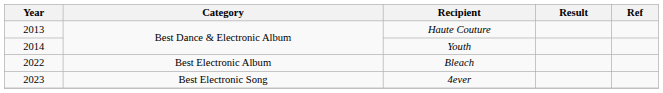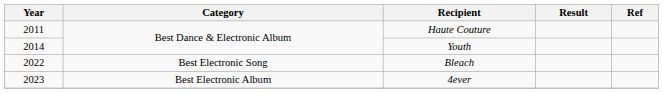 <table class="wikitable" style="text-align: center; width: 50%;">
 <tr>
 <th>Year</th>
 <th>Category</th>
 <th>Recipient</th>
 <th>Result</th>
 <th>Ref</th>
 </tr>
 <tr>
-<td>2013</td>
+<td>2011</td>
 <td rowspan="2">Best Dance & Electronic Album</td>
 <td><em>Haute Couture</em></td>
 <td></td>
 <td></td>
 </tr>
 <tr>
 <td>2014</td>
 <td><em>Youth</em></td>
 <td></td>
 <td></td>
 </tr>
 <tr>
 <td>2022</td>
-<td>Best Electronic Album</td>
+<td>Best Electronic Song</td>
 <td><em>Bleach</em></td>
 <td></td>
 <td></td>
 </tr>
 <tr>
 <td>2023</td>
-<td>Best Electronic Song</td>
+<td>Best Electronic Album</td>
 <td><em>4ever</em></td>
 <td></td>
 <td></td>
 </tr>
 <tr>
 </tr>
 </table>
